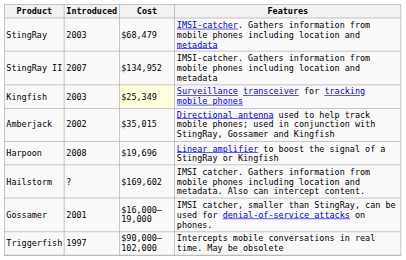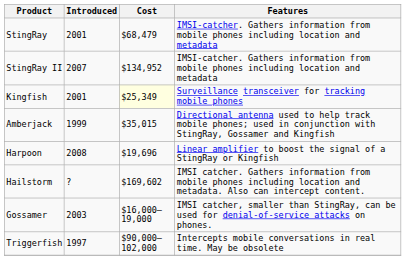 <table class="wikitable">
 <tr>
 <th>Product</th>
 <th>Introduced</th>
 <th>Cost</th>
 <th>Features</th>
 </tr>
 <tr>
 <td>StingRay</td>
-<td>2003</td>
+<td>2001</td>
 <td>$68,479</td>
 <td><a href='#'>IMSI-catcher</a>. Gathers information from mobile phones including location and <a href='#'>metadata</a></td>
 </tr>
 <tr>
 <td>StingRay II</td>
 <td>2007</td>
 <td>$134,952</td>
 <td>IMSI-catcher. Gathers information from mobile phones including location and metadata</td>
 </tr>
 <tr>
 <td>Kingfish</td>
-<td>2003</td>
+<td>2001</td>
 <td style="background: lightyellow;">$25,349</td>
 <td><a href='#'>Surveillance</a> <a href='#'>transceiver</a> for <a href='#'>tracking mobile phones</a></td>
 </tr>
 <tr>
 <td>Amberjack</td>
-<td>2002</td>
+<td>1999</td>
 <td>$35,015</td>
 <td><a href='#'>Directional antenna</a> used to help track mobile phones; used in conjunction with StingRay, Gossamer and Kingfish</td>
 </tr>
 <tr>
 <td>Harpoon</td>
 <td>2008</td>
 <td>$19,696</td>
 <td><a href='#'>Linear amplifier</a> to boost the signal of a StingRay or Kingfish</td>
 </tr>
 <tr>
 <td>Hailstorm</td>
 <td>?</td>
 <td>$169,602</td>
 <td>IMSI catcher. Gathers information from mobile phones including location and metadata. Also can intercept content.</td>
 </tr>
 <tr>
 <td>Gossamer</td>
-<td>2001</td>
+<td>2003</td>
 <td>$16,000–19,000</td>
 <td>IMSI catcher, smaller than StingRay, can be used for <a href='#'>denial-of-service attacks</a> on phones.</td>
 </tr>
 <tr>
 <td>Triggerfish</td>
 <td>1997</td>
 <td>$90,000–102,000</td>
 <td>Intercepts mobile conversations in real time. May be obsolete</td>
 </tr>
 <tr>
 </tr>
 </table>
